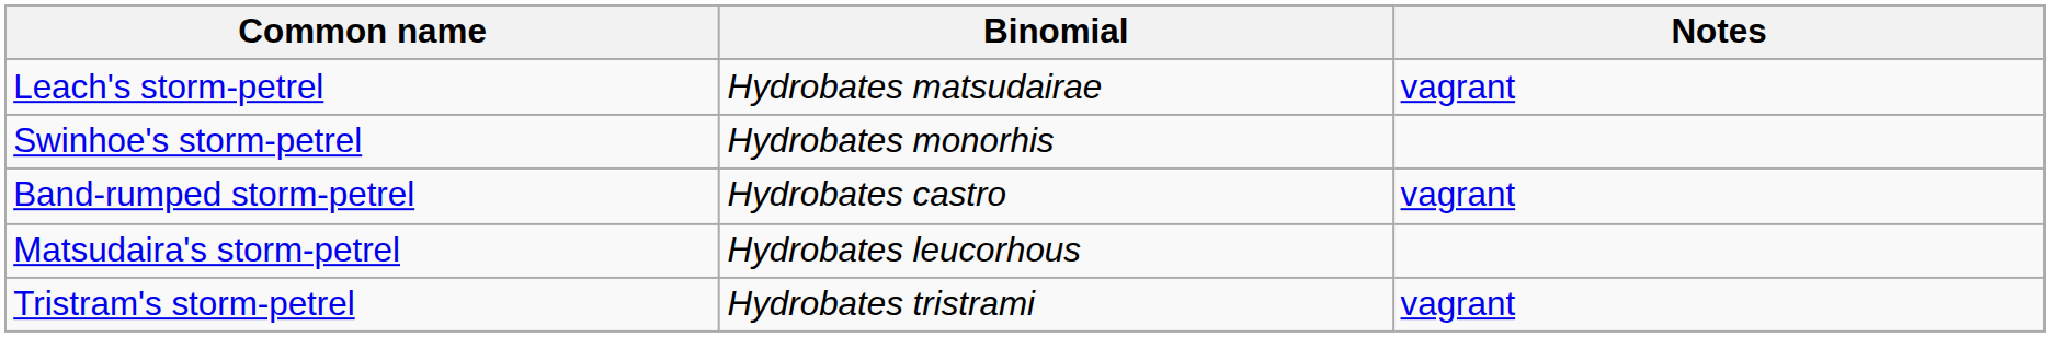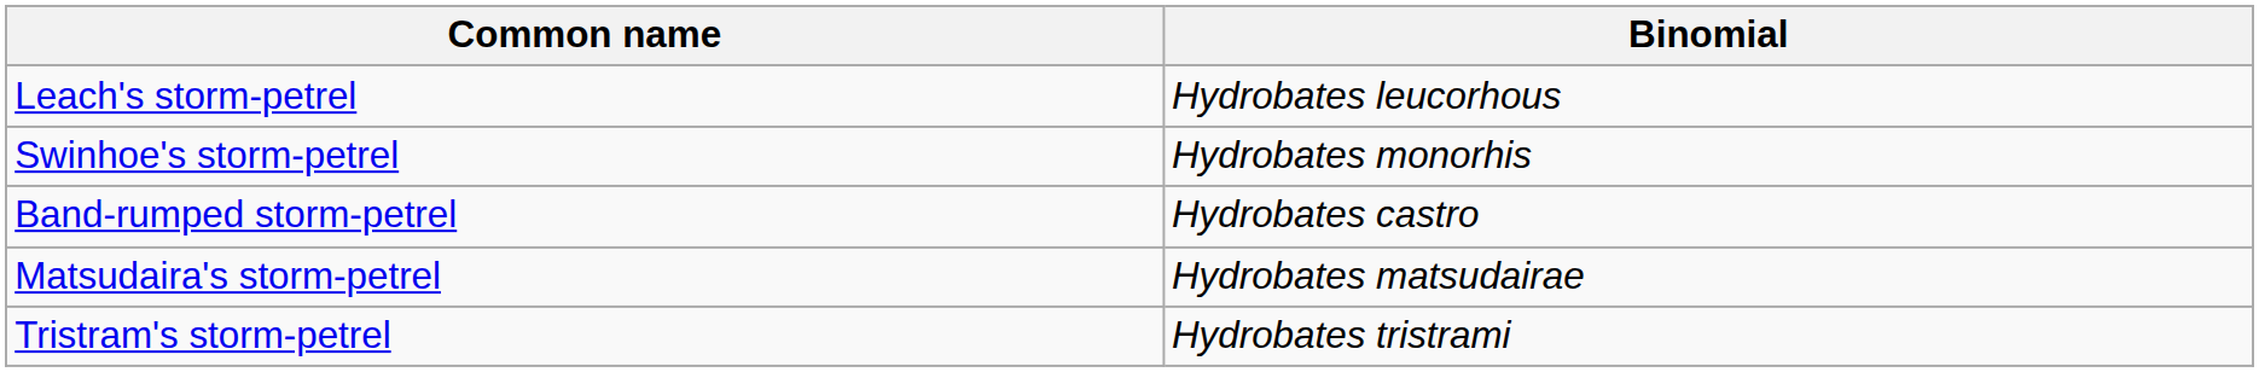 <table style="width:60%;" class="wikitable">
 <tr>
 <th width=35%>Common name</th>
 <th width=33%>Binomial</th>
-<th width=32%>Notes</th>
 </tr>
 <tr>
 <td><a href='#'>Leach's storm-petrel</a></td>
-<td><em>Hydrobates matsudairae</em></td>
-<td><a href='#'>vagrant</a></td>
+<td><em>Hydrobates leucorhous</em></td>
 </tr>
 <tr>
 <td><a href='#'>Swinhoe's storm-petrel</a></td>
 <td><em>Hydrobates monorhis</em></td>
-<td></td>
 </tr>
 <tr>
 <td><a href='#'>Band-rumped storm-petrel</a></td>
 <td><em>Hydrobates castro</em></td>
-<td><a href='#'>vagrant</a></td>
 </tr>
 <tr>
 <td><a href='#'>Matsudaira's storm-petrel</a></td>
-<td><em>Hydrobates leucorhous</em></td>
-<td></td>
+<td><em>Hydrobates matsudairae</em></td>
 </tr>
 <tr>
 <td><a href='#'>Tristram's storm-petrel</a></td>
 <td><em>Hydrobates tristrami</em></td>
-<td><a href='#'>vagrant</a></td>
 </tr>
 </table>
